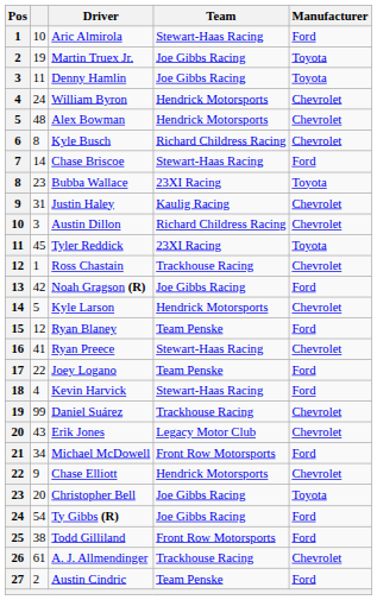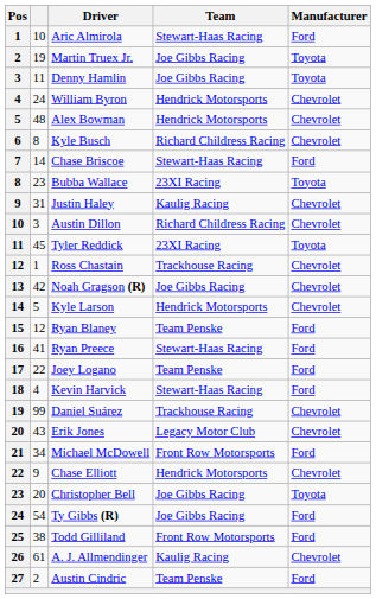 <table class="wikitable" style="font-size:95%">
 <tr>
 <th>Pos</th>
 <th></th>
 <th>Driver</th>
 <th>Team</th>
 <th>Manufacturer</th>
 </tr>
 <tr>
 <th>1</th>
 <td>10</td>
 <td><a href='#'>Aric Almirola</a></td>
 <td><a href='#'>Stewart-Haas Racing</a></td>
 <td><a href='#'>Ford</a></td>
 </tr>
 <tr>
 <th>2</th>
 <td>19</td>
 <td><a href='#'>Martin Truex Jr.</a></td>
 <td><a href='#'>Joe Gibbs Racing</a></td>
 <td><a href='#'>Toyota</a></td>
 </tr>
 <tr>
 <th>3</th>
 <td>11</td>
 <td><a href='#'>Denny Hamlin</a></td>
 <td><a href='#'>Joe Gibbs Racing</a></td>
 <td><a href='#'>Toyota</a></td>
 </tr>
 <tr>
 <th>4</th>
 <td>24</td>
 <td><a href='#'>William Byron</a></td>
 <td><a href='#'>Hendrick Motorsports</a></td>
 <td><a href='#'>Chevrolet</a></td>
 </tr>
 <tr>
 <th>5</th>
 <td>48</td>
 <td><a href='#'>Alex Bowman</a></td>
 <td><a href='#'>Hendrick Motorsports</a></td>
 <td><a href='#'>Chevrolet</a></td>
 </tr>
 <tr>
 <th>6</th>
 <td>8</td>
 <td><a href='#'>Kyle Busch</a></td>
 <td><a href='#'>Richard Childress Racing</a></td>
 <td><a href='#'>Chevrolet</a></td>
 </tr>
 <tr>
 <th>7</th>
 <td>14</td>
 <td><a href='#'>Chase Briscoe</a></td>
 <td><a href='#'>Stewart-Haas Racing</a></td>
 <td><a href='#'>Ford</a></td>
 </tr>
 <tr>
 <th>8</th>
 <td>23</td>
 <td><a href='#'>Bubba Wallace</a></td>
 <td><a href='#'>23XI Racing</a></td>
 <td><a href='#'>Toyota</a></td>
 </tr>
 <tr>
 <th>9</th>
 <td>31</td>
 <td><a href='#'>Justin Haley</a></td>
 <td><a href='#'>Kaulig Racing</a></td>
 <td><a href='#'>Chevrolet</a></td>
 </tr>
 <tr>
 <th>10</th>
 <td>3</td>
 <td><a href='#'>Austin Dillon</a></td>
 <td><a href='#'>Richard Childress Racing</a></td>
 <td><a href='#'>Chevrolet</a></td>
 </tr>
 <tr>
 <th>11</th>
 <td>45</td>
 <td><a href='#'>Tyler Reddick</a></td>
 <td><a href='#'>23XI Racing</a></td>
 <td><a href='#'>Toyota</a></td>
 </tr>
 <tr>
 <th>12</th>
 <td>1</td>
 <td><a href='#'>Ross Chastain</a></td>
 <td><a href='#'>Trackhouse Racing</a></td>
 <td><a href='#'>Chevrolet</a></td>
 </tr>
 <tr>
 <th>13</th>
 <td>42</td>
 <td><a href='#'>Noah Gragson</a> <strong>(R)</strong></td>
 <td><a href='#'>Joe Gibbs Racing</a></td>
-<td><a href='#'>Ford</a></td>
+<td><a href='#'>Chevrolet</a></td>
 </tr>
 <tr>
 <th>14</th>
 <td>5</td>
 <td><a href='#'>Kyle Larson</a></td>
 <td><a href='#'>Hendrick Motorsports</a></td>
 <td><a href='#'>Chevrolet</a></td>
 </tr>
 <tr>
 <th>15</th>
 <td>12</td>
 <td><a href='#'>Ryan Blaney</a></td>
 <td><a href='#'>Team Penske</a></td>
 <td><a href='#'>Ford</a></td>
 </tr>
 <tr>
 <th>16</th>
 <td>41</td>
 <td><a href='#'>Ryan Preece</a></td>
 <td><a href='#'>Stewart-Haas Racing</a></td>
-<td><a href='#'>Chevrolet</a></td>
+<td><a href='#'>Ford</a></td>
 </tr>
 <tr>
 <th>17</th>
 <td>22</td>
 <td><a href='#'>Joey Logano</a></td>
 <td><a href='#'>Team Penske</a></td>
 <td><a href='#'>Ford</a></td>
 </tr>
 <tr>
 <th>18</th>
 <td>4</td>
 <td><a href='#'>Kevin Harvick</a></td>
 <td><a href='#'>Stewart-Haas Racing</a></td>
 <td><a href='#'>Ford</a></td>
 </tr>
 <tr>
 <th>19</th>
 <td>99</td>
 <td><a href='#'>Daniel Suárez</a></td>
 <td><a href='#'>Trackhouse Racing</a></td>
 <td><a href='#'>Chevrolet</a></td>
 </tr>
 <tr>
 <th>20</th>
 <td>43</td>
 <td><a href='#'>Erik Jones</a></td>
 <td><a href='#'>Legacy Motor Club</a></td>
 <td><a href='#'>Chevrolet</a></td>
 </tr>
 <tr>
 <th>21</th>
 <td>34</td>
 <td><a href='#'>Michael McDowell</a></td>
 <td><a href='#'>Front Row Motorsports</a></td>
 <td><a href='#'>Ford</a></td>
 </tr>
 <tr>
 <th>22</th>
 <td>9</td>
 <td><a href='#'>Chase Elliott</a></td>
 <td><a href='#'>Hendrick Motorsports</a></td>
 <td><a href='#'>Chevrolet</a></td>
 </tr>
 <tr>
 <th>23</th>
 <td>20</td>
 <td><a href='#'>Christopher Bell</a></td>
 <td><a href='#'>Joe Gibbs Racing</a></td>
 <td><a href='#'>Toyota</a></td>
 </tr>
 <tr>
 <th>24</th>
 <td>54</td>
 <td><a href='#'>Ty Gibbs</a> <strong>(R)</strong></td>
 <td><a href='#'>Joe Gibbs Racing</a></td>
 <td><a href='#'>Ford</a></td>
 </tr>
 <tr>
 <th>25</th>
 <td>38</td>
 <td><a href='#'>Todd Gilliland</a></td>
 <td><a href='#'>Front Row Motorsports</a></td>
 <td><a href='#'>Ford</a></td>
 </tr>
 <tr>
 <th>26</th>
 <td>61</td>
 <td><a href='#'>A. J. Allmendinger</a></td>
-<td><a href='#'>Trackhouse Racing</a></td>
+<td><a href='#'>Kaulig Racing</a></td>
 <td><a href='#'>Chevrolet</a></td>
 </tr>
 <tr>
 <th>27</th>
 <td>2</td>
 <td><a href='#'>Austin Cindric</a></td>
 <td><a href='#'>Team Penske</a></td>
 <td><a href='#'>Ford</a></td>
 </tr>
 <tr>
 <th colspan="7"></th>
 </tr>
 </table>
